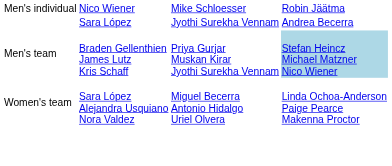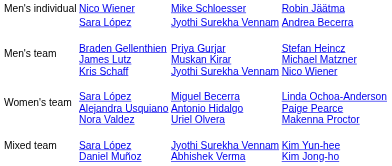 <table>
 <tr>
 <td>Men's individual <br> </td>
 <td><a href='#'>Nico Wiener</a> <br> </td>
 <td><a href='#'>Mike Schloesser</a> <br> </td>
 <td><a href='#'>Robin Jäätma</a> <br> </td>
 </tr>
 <tr>
 <td></td>
 <td><a href='#'>Sara López</a> <br> </td>
 <td><a href='#'>Jyothi Surekha Vennam</a> <br> </td>
 <td><a href='#'>Andrea Becerra</a> <br> </td>
 </tr>
 <tr>
 <td>Men's team <br> </td>
 <td> <br> <a href='#'>Braden Gellenthien</a> <br> <a href='#'>James Lutz</a> <br> <a href='#'>Kris Schaff</a></td>
 <td> <br> <a href='#'>Priya Gurjar</a> <br> <a href='#'>Muskan Kirar</a> <br> <a href='#'>Jyothi Surekha Vennam</a></td>
-<td style="background: lightblue;"> <br> <a href='#'>Stefan Heincz</a> <br> <a href='#'>Michael Matzner</a> <br> <a href='#'>Nico Wiener</a></td>
+<td> <br> <a href='#'>Stefan Heincz</a> <br> <a href='#'>Michael Matzner</a> <br> <a href='#'>Nico Wiener</a></td>
 </tr>
 <tr>
 <td>Women's team <br> </td>
 <td> <br> <a href='#'>Sara López</a> <br> <a href='#'>Alejandra Usquiano</a> <br> <a href='#'>Nora Valdez</a></td>
 <td> <br> <a href='#'>Miguel Becerra</a> <br> <a href='#'>Antonio Hidalgo</a> <br> <a href='#'>Uriel Olvera</a></td>
 <td> <br> <a href='#'>Linda Ochoa-Anderson</a> <br> <a href='#'>Paige Pearce</a> <br> <a href='#'>Makenna Proctor</a></td>
 </tr>
 <tr>
+<td>Mixed team <br> </td>
+<td> <br> <a href='#'>Sara López</a> <br> <a href='#'>Daniel Muñoz</a></td>
+<td> <br> <a href='#'>Jyothi Surekha Vennam</a> <br> <a href='#'>Abhishek Verma</a></td>
+<td> <br> <a href='#'>Kim Yun-hee</a> <br> <a href='#'>Kim Jong-ho</a></td>
+</tr>
+<tr>
 </tr>
 </table>
